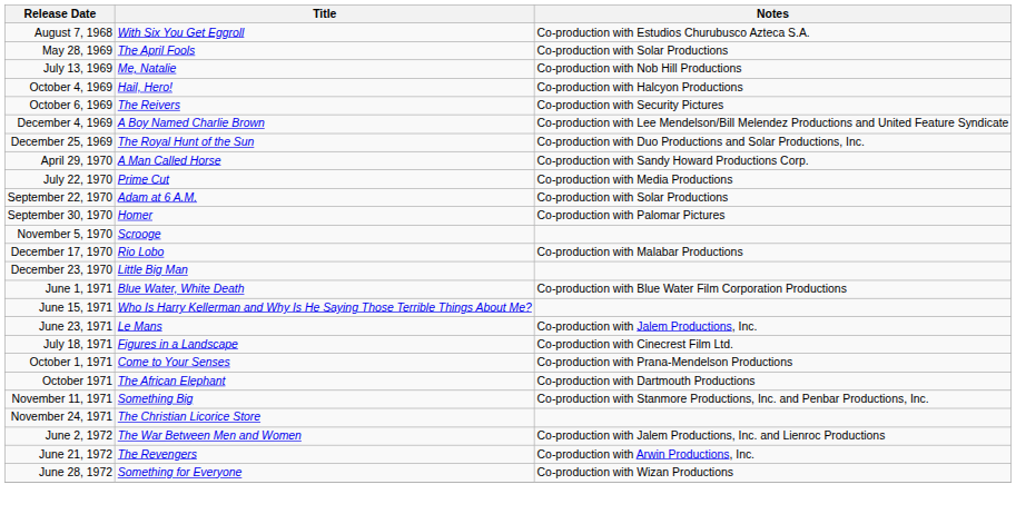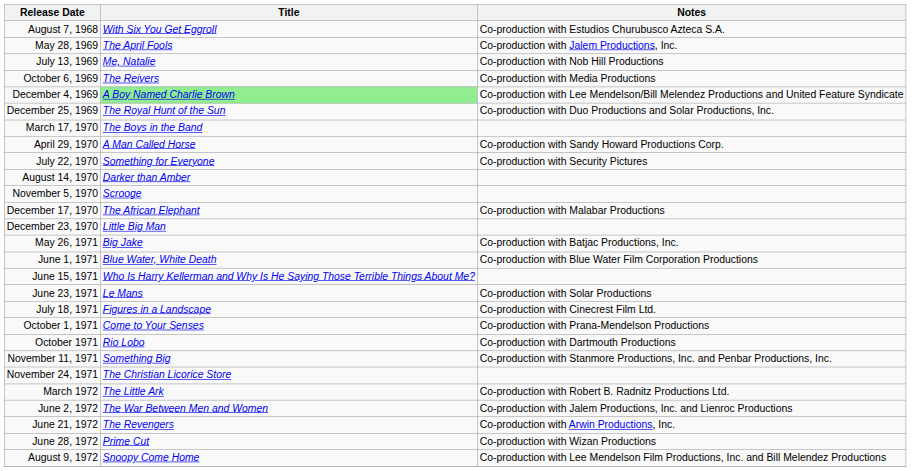 <table class="wikitable sortable">
 <tr>
 <th>Release Date</th>
 <th>Title</th>
 <th>Notes</th>
 </tr>
 <tr>
 <td align="right">August 7, 1968</td>
 <td><em><a href='#'>With Six You Get Eggroll</a></em></td>
 <td>Co-production with Estudios Churubusco Azteca S.A. </td>
 </tr>
 <tr>
 <td align="right">May 28, 1969</td>
 <td><em><a href='#'>The April Fools</a></em></td>
-<td>Co-production with Solar Productions</td>
+<td>Co-production with <a href='#'>Jalem Productions</a>, Inc.</td>
 </tr>
 <tr>
 <td align="right">July 13, 1969</td>
 <td><em><a href='#'>Me, Natalie</a></em></td>
 <td>Co-production with Nob Hill Productions</td>
 </tr>
 <tr>
-<td align="right">October 4, 1969</td>
-<td><em><a href='#'>Hail, Hero!</a></em></td>
-<td>Co-production with Halcyon Productions</td>
-</tr>
-<tr>
 <td align="right">October 6, 1969</td>
 <td><em><a href='#'>The Reivers</a></em></td>
-<td>Co-production with Security Pictures</td>
+<td>Co-production with Media Productions</td>
 </tr>
 <tr>
 <td align="right">December 4, 1969</td>
-<td><em><a href='#'>A Boy Named Charlie Brown</a></em></td>
+<td style="background: lightgreen;"><em><a href='#'>A Boy Named Charlie Brown</a></em></td>
 <td>Co-production with Lee Mendelson/Bill Melendez Productions and United Feature Syndicate</td>
 </tr>
 <tr>
 <td align="right">December 25, 1969</td>
 <td><em><a href='#'>The Royal Hunt of the Sun</a></em></td>
 <td>Co-production with Duo Productions and Solar Productions, Inc.</td>
 </tr>
 <tr>
+<td align="right">March 17, 1970</td>
+<td><em><a href='#'>The Boys in the Band</a></em></td>
+<td></td>
+</tr>
+<tr>
 <td align="right">April 29, 1970</td>
 <td><em><a href='#'>A Man Called Horse</a></em></td>
 <td>Co-production with Sandy Howard Productions Corp.</td>
 </tr>
 <tr>
 <td align="right">July 22, 1970</td>
-<td><em><a href='#'>Prime Cut</a></em></td>
-<td>Co-production with Media Productions</td>
+<td><em><a href='#'>Something for Everyone</a></em></td>
+<td>Co-production with Security Pictures</td>
 </tr>
 <tr>
-<td align="right">September 22, 1970</td>
-<td><em><a href='#'>Adam at 6 A.M.</a></em></td>
-<td>Co-production with Solar Productions</td>
-</tr>
-<tr>
-<td align="right">September 30, 1970</td>
-<td><em><a href='#'>Homer</a></em></td>
-<td>Co-production with Palomar Pictures</td>
+<td align="right">August 14, 1970</td>
+<td><em><a href='#'>Darker than Amber</a></em></td>
+<td></td>
 </tr>
 <tr>
 <td align="right">November 5, 1970</td>
 <td><em><a href='#'>Scrooge</a></em></td>
 <td></td>
 </tr>
 <tr>
 <td align="right">December 17, 1970</td>
-<td><em><a href='#'>Rio Lobo</a></em></td>
+<td><em><a href='#'>The African Elephant</a></em></td>
 <td>Co-production with Malabar Productions</td>
 </tr>
 <tr>
 <td align="right">December 23, 1970</td>
 <td><em><a href='#'>Little Big Man</a></em></td>
 <td></td>
+</tr>
+<tr>
+<td align="right">May 26, 1971</td>
+<td><em><a href='#'>Big Jake</a></em></td>
+<td>Co-production with Batjac Productions, Inc.</td>
 </tr>
 <tr>
 <td align="right">June 1, 1971</td>
 <td><em><a href='#'>Blue Water, White Death</a></em></td>
 <td>Co-production with Blue Water Film Corporation Productions</td>
 </tr>
 <tr>
 <td align="right">June 15, 1971</td>
 <td><em><a href='#'>Who Is Harry Kellerman and Why Is He Saying Those Terrible Things About Me?</a></em></td>
 <td></td>
 </tr>
 <tr>
 <td align="right">June 23, 1971</td>
 <td><em><a href='#'>Le Mans</a></em></td>
-<td>Co-production with <a href='#'>Jalem Productions</a>, Inc.</td>
+<td>Co-production with Solar Productions</td>
 </tr>
 <tr>
 <td align="right">July 18, 1971</td>
 <td><em><a href='#'>Figures in a Landscape</a></em></td>
 <td>Co-production with Cinecrest Film Ltd.</td>
 </tr>
 <tr>
 <td align="right">October 1, 1971</td>
 <td><em><a href='#'>Come to Your Senses</a></em></td>
 <td>Co-production with Prana-Mendelson Productions</td>
 </tr>
 <tr>
 <td align="right">October 1971</td>
-<td><em><a href='#'>The African Elephant</a></em></td>
+<td><em><a href='#'>Rio Lobo</a></em></td>
 <td>Co-production with Dartmouth Productions</td>
 </tr>
 <tr>
 <td align="right">November 11, 1971</td>
 <td><em><a href='#'>Something Big</a></em></td>
 <td>Co-production with Stanmore Productions, Inc. and Penbar Productions, Inc.</td>
 </tr>
 <tr>
 <td align="right">November 24, 1971</td>
 <td><em><a href='#'>The Christian Licorice Store</a></em></td>
 <td></td>
 </tr>
 <tr>
+<td align="right">March 1972</td>
+<td><em><a href='#'>The Little Ark</a></em></td>
+<td>Co-production with Robert B. Radnitz Productions Ltd.</td>
+</tr>
+<tr>
 <td align="right">June 2, 1972</td>
 <td><em><a href='#'>The War Between Men and Women</a></em></td>
 <td>Co-production with Jalem Productions, Inc. and Lienroc Productions</td>
 </tr>
 <tr>
 <td align="right">June 21, 1972</td>
 <td><em><a href='#'>The Revengers</a></em></td>
 <td>Co-production with <a href='#'>Arwin Productions</a>, Inc.</td>
 </tr>
 <tr>
 <td align="right">June 28, 1972</td>
-<td><em><a href='#'>Something for Everyone</a></em></td>
+<td><em><a href='#'>Prime Cut</a></em></td>
 <td>Co-production with Wizan Productions</td>
+</tr>
+<tr>
+<td align="right">August 9, 1972</td>
+<td><em><a href='#'>Snoopy Come Home</a></em></td>
+<td>Co-production with Lee Mendelson Film Productions, Inc. and Bill Melendez Productions</td>
 </tr>
 <tr>
 </tr>
 </table>
